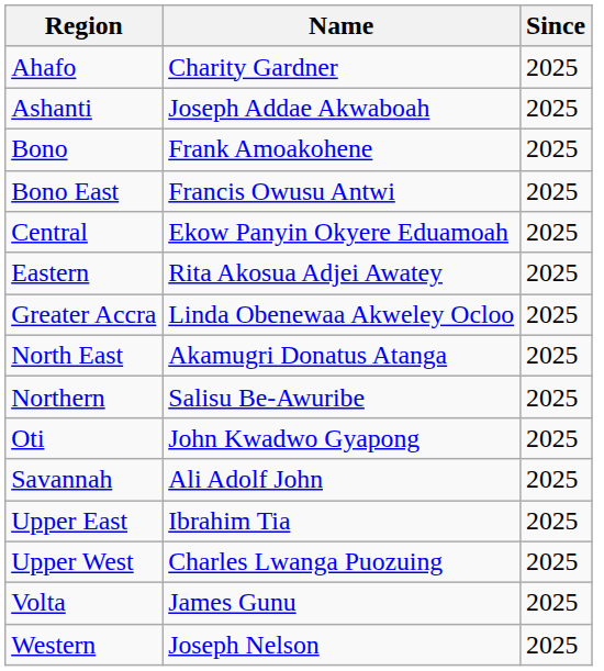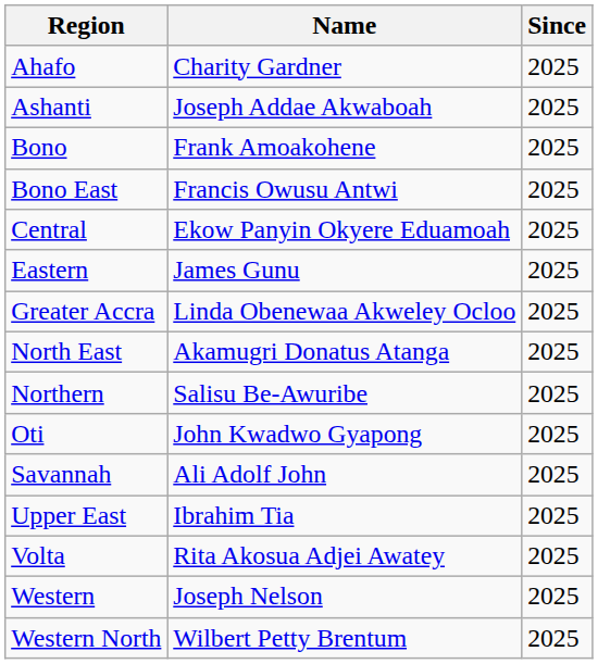 <table class="wikitable">
 <tr>
 <th>Region</th>
 <th>Name</th>
 <th>Since</th>
 </tr>
 <tr>
 <td><a href='#'>Ahafo</a></td>
 <td><a href='#'>Charity Gardner</a></td>
 <td>2025</td>
 </tr>
 <tr>
 <td><a href='#'>Ashanti</a></td>
 <td><a href='#'>Joseph Addae Akwaboah</a></td>
 <td>2025</td>
 </tr>
 <tr>
 <td><a href='#'>Bono</a></td>
 <td><a href='#'>Frank Amoakohene</a></td>
 <td>2025</td>
 </tr>
 <tr>
 <td><a href='#'>Bono East</a></td>
 <td><a href='#'>Francis Owusu Antwi</a></td>
 <td>2025</td>
 </tr>
 <tr>
 <td><a href='#'>Central</a></td>
 <td><a href='#'>Ekow Panyin Okyere Eduamoah</a></td>
 <td>2025</td>
 </tr>
 <tr>
 <td><a href='#'>Eastern</a></td>
-<td><a href='#'>Rita Akosua Adjei Awatey</a></td>
+<td><a href='#'>James Gunu</a></td>
 <td>2025</td>
 </tr>
 <tr>
 <td><a href='#'>Greater Accra</a></td>
 <td><a href='#'>Linda Obenewaa Akweley Ocloo</a></td>
 <td>2025</td>
 </tr>
 <tr>
 <td><a href='#'>North East</a></td>
 <td><a href='#'>Akamugri Donatus Atanga</a></td>
 <td>2025</td>
 </tr>
 <tr>
 <td><a href='#'>Northern</a></td>
 <td><a href='#'>Salisu Be-Awuribe</a></td>
 <td>2025</td>
 </tr>
 <tr>
 <td><a href='#'>Oti</a></td>
 <td><a href='#'>John Kwadwo Gyapong</a></td>
 <td>2025</td>
 </tr>
 <tr>
 <td><a href='#'>Savannah</a></td>
 <td><a href='#'>Ali Adolf John</a></td>
 <td>2025</td>
 </tr>
 <tr>
 <td><a href='#'>Upper East</a></td>
 <td><a href='#'>Ibrahim Tia</a></td>
 <td>2025</td>
 </tr>
 <tr>
-<td><a href='#'>Upper West</a></td>
-<td><a href='#'>Charles Lwanga Puozuing</a></td>
-<td>2025</td>
-</tr>
-<tr>
 <td><a href='#'>Volta</a></td>
-<td><a href='#'>James Gunu</a></td>
+<td><a href='#'>Rita Akosua Adjei Awatey</a></td>
 <td>2025</td>
 </tr>
 <tr>
 <td><a href='#'>Western</a></td>
 <td><a href='#'>Joseph Nelson</a></td>
 <td>2025</td>
 </tr>
+<tr>
+<td><a href='#'>Western North</a></td>
+<td><a href='#'>Wilbert Petty Brentum</a></td>
+<td>2025</td>
+</tr>
 </table>
